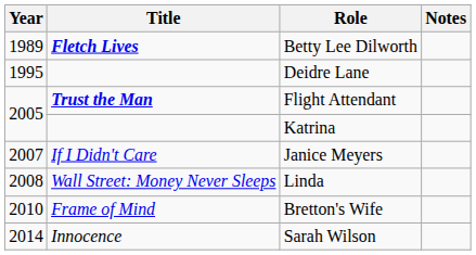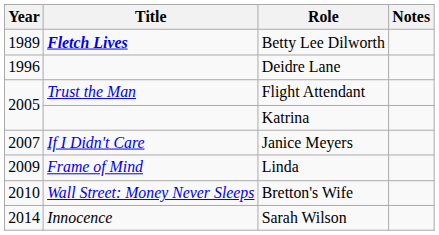 <table class="wikitable sortable">
 <tr>
 <th>Year</th>
 <th>Title</th>
 <th>Role</th>
 <th class="unsortable">Notes</th>
 </tr>
 <tr>
 <td>1989</td>
 <td><strong><em><a href='#'>Fletch Lives</a></em></strong></td>
 <td>Betty Lee Dilworth</td>
 <td></td>
 </tr>
 <tr>
-<td>1995</td>
+<td>1996</td>
 <td><em></em></td>
 <td>Deidre Lane</td>
 <td></td>
 </tr>
 <tr>
 <td rowspan=2>2005</td>
-<td><strong><em><a href='#'>Trust the Man</a></em></strong></td>
+<td><em><a href='#'>Trust the Man</a></em></td>
 <td>Flight Attendant</td>
 <td></td>
 </tr>
 <tr>
 <td><em></em></td>
 <td>Katrina</td>
 <td></td>
 </tr>
 <tr>
 <td>2007</td>
 <td><em><a href='#'>If I Didn't Care</a></em></td>
 <td>Janice Meyers</td>
 <td></td>
 </tr>
 <tr>
-<td>2008</td>
-<td><em><a href='#'>Wall Street: Money Never Sleeps</a></em></td>
+<td>2009</td>
+<td><em><a href='#'>Frame of Mind</a></em></td>
 <td>Linda</td>
 <td></td>
 </tr>
 <tr>
 <td>2010</td>
-<td><em><a href='#'>Frame of Mind</a></em></td>
+<td><em><a href='#'>Wall Street: Money Never Sleeps</a></em></td>
 <td>Bretton's Wife</td>
 <td></td>
 </tr>
 <tr>
 <td>2014</td>
 <td><em>Innocence</em></td>
 <td>Sarah Wilson</td>
 <td></td>
 </tr>
 </table>
